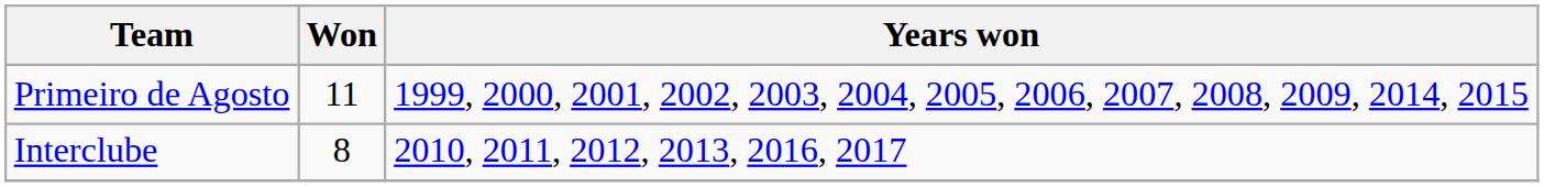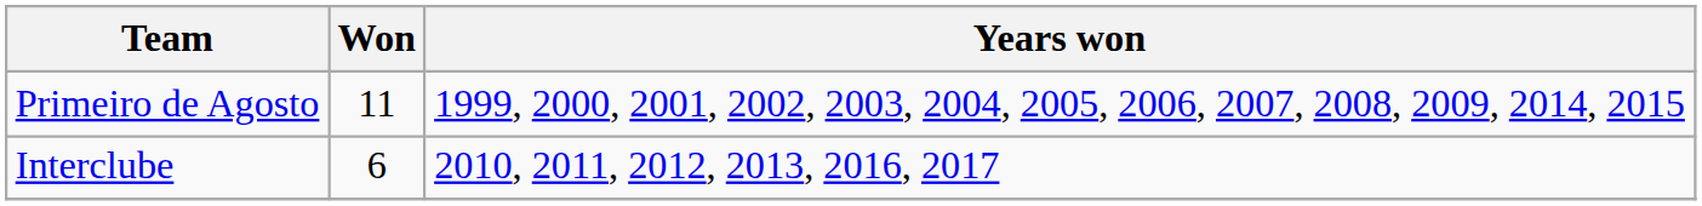 <table class="wikitable" style="font-size:90%;">
 <tr>
 <th>Team</th>
 <th>Won</th>
 <th>Years won</th>
 </tr>
 <tr>
 <td><a href='#'>Primeiro de Agosto</a></td>
 <td align=center>11</td>
 <td><a href='#'>1999</a>, <a href='#'>2000</a>, <a href='#'>2001</a>, <a href='#'>2002</a>, <a href='#'>2003</a>, <a href='#'>2004</a>, <a href='#'>2005</a>, <a href='#'>2006</a>, <a href='#'>2007</a>, <a href='#'>2008</a>, <a href='#'>2009</a>, <a href='#'>2014</a>, <a href='#'>2015</a></td>
 </tr>
 <tr>
 <td><a href='#'>Interclube</a></td>
-<td align=center>8</td>
+<td align=center>6</td>
 <td><a href='#'>2010</a>, <a href='#'>2011</a>, <a href='#'>2012</a>, <a href='#'>2013</a>, <a href='#'>2016</a>, <a href='#'>2017</a></td>
 </tr>
 <tr>
 </tr>
 </table>
